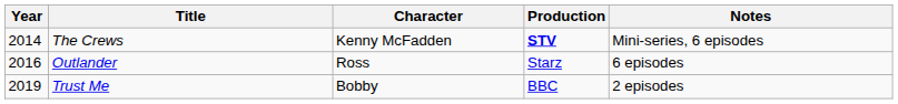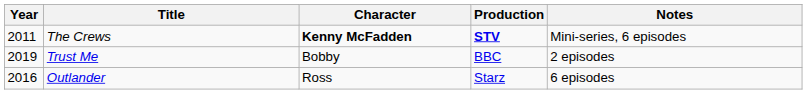 <table class="wikitable">
 <tr>
 <th scope="col" width="40">Year</th>
 <th scope="col" width="300">Title</th>
 <th scope="col" width="200">Character</th>
 <th scope="col" width="80">Production</th>
 <th scope="col" width="300">Notes</th>
 </tr>
 <tr>
-<td>2014</td>
+<td>2011</td>
 <td><em>The Crews</em></td>
-<td>Kenny McFadden</td>
+<td><strong>Kenny McFadden</strong></td>
 <td><strong><a href='#'>STV</a></strong></td>
 <td>Mini-series, 6 episodes</td>
+</tr>
+<tr>
+<td>2019</td>
+<td><em><a href='#'>Trust Me</a></em></td>
+<td>Bobby</td>
+<td><a href='#'>BBC</a></td>
+<td>2 episodes</td>
 </tr>
 <tr>
 <td>2016</td>
 <td><em><a href='#'>Outlander</a></em></td>
 <td>Ross</td>
 <td><a href='#'>Starz</a></td>
 <td>6 episodes</td>
 </tr>
-<tr>
-<td>2019</td>
-<td><em><a href='#'>Trust Me</a></em></td>
-<td>Bobby</td>
-<td><a href='#'>BBC</a></td>
-<td>2 episodes</td>
-</tr>
 </table>
